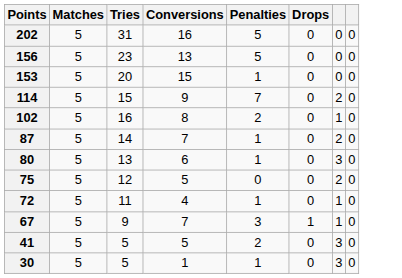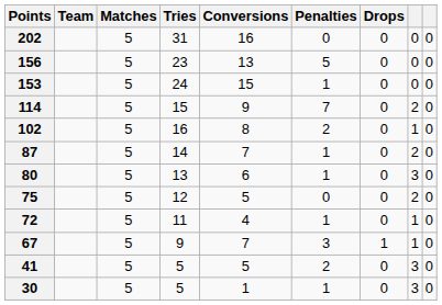 <table class="wikitable sortable" style="text-align:center; font-size:98%">
 <tr>
 <th>Points</th>
+<th>Team</th>
 <th>Matches</th>
 <th>Tries</th>
 <th>Conversions</th>
 <th>Penalties</th>
 <th>Drops</th>
 <th></th>
 <th></th>
 </tr>
 <tr>
 <th>202</th>
+<td align=left></td>
 <td>5</td>
 <td>31</td>
 <td>16</td>
-<td>5</td>
+<td>0</td>
 <td>0</td>
 <td>0</td>
 <td>0</td>
 </tr>
 <tr>
 <th>156</th>
+<td align=left></td>
 <td>5</td>
 <td>23</td>
 <td>13</td>
 <td>5</td>
 <td>0</td>
 <td>0</td>
 <td>0</td>
 </tr>
 <tr>
 <th>153</th>
+<td align=left></td>
 <td>5</td>
-<td>20</td>
+<td>24</td>
 <td>15</td>
 <td>1</td>
 <td>0</td>
 <td>0</td>
 <td>0</td>
 </tr>
 <tr>
 <th>114</th>
+<td align=left></td>
 <td>5</td>
 <td>15</td>
 <td>9</td>
 <td>7</td>
 <td>0</td>
 <td>2</td>
 <td>0</td>
 </tr>
 <tr>
 <th>102</th>
+<td align=left></td>
 <td>5</td>
 <td>16</td>
 <td>8</td>
 <td>2</td>
 <td>0</td>
 <td>1</td>
 <td>0</td>
 </tr>
 <tr>
 <th>87</th>
+<td align=left></td>
 <td>5</td>
 <td>14</td>
 <td>7</td>
 <td>1</td>
 <td>0</td>
 <td>2</td>
 <td>0</td>
 </tr>
 <tr>
 <th>80</th>
+<td align=left></td>
 <td>5</td>
 <td>13</td>
 <td>6</td>
 <td>1</td>
 <td>0</td>
 <td>3</td>
 <td>0</td>
 </tr>
 <tr>
 <th>75</th>
+<td align=left></td>
 <td>5</td>
 <td>12</td>
 <td>5</td>
 <td>0</td>
 <td>0</td>
 <td>2</td>
 <td>0</td>
 </tr>
 <tr>
 <th>72</th>
+<td align=left></td>
 <td>5</td>
 <td>11</td>
 <td>4</td>
 <td>1</td>
 <td>0</td>
 <td>1</td>
 <td>0</td>
 </tr>
 <tr>
 <th>67</th>
+<td align=left></td>
 <td>5</td>
 <td>9</td>
 <td>7</td>
 <td>3</td>
 <td>1</td>
 <td>1</td>
 <td>0</td>
 </tr>
 <tr>
 <th>41</th>
+<td align=left></td>
 <td>5</td>
 <td>5</td>
 <td>5</td>
 <td>2</td>
 <td>0</td>
 <td>3</td>
 <td>0</td>
 </tr>
 <tr>
 <th>30</th>
+<td align=left></td>
 <td>5</td>
 <td>5</td>
 <td>1</td>
 <td>1</td>
 <td>0</td>
 <td>3</td>
 <td>0</td>
 </tr>
 </table>
